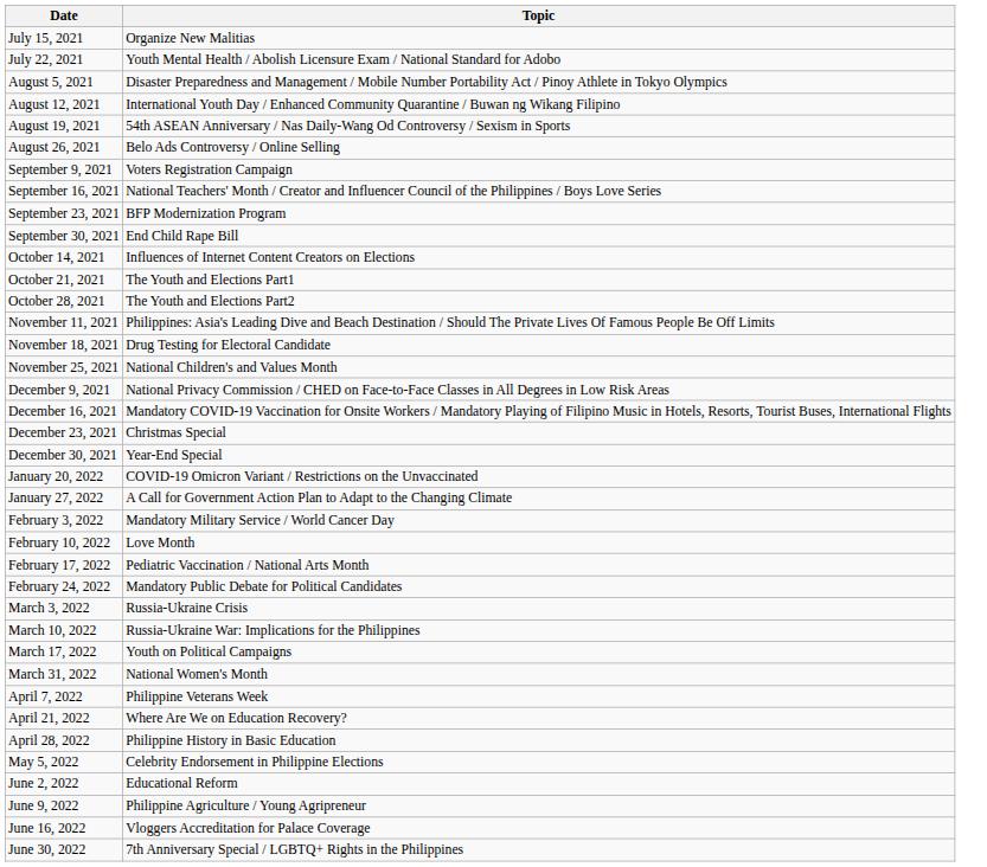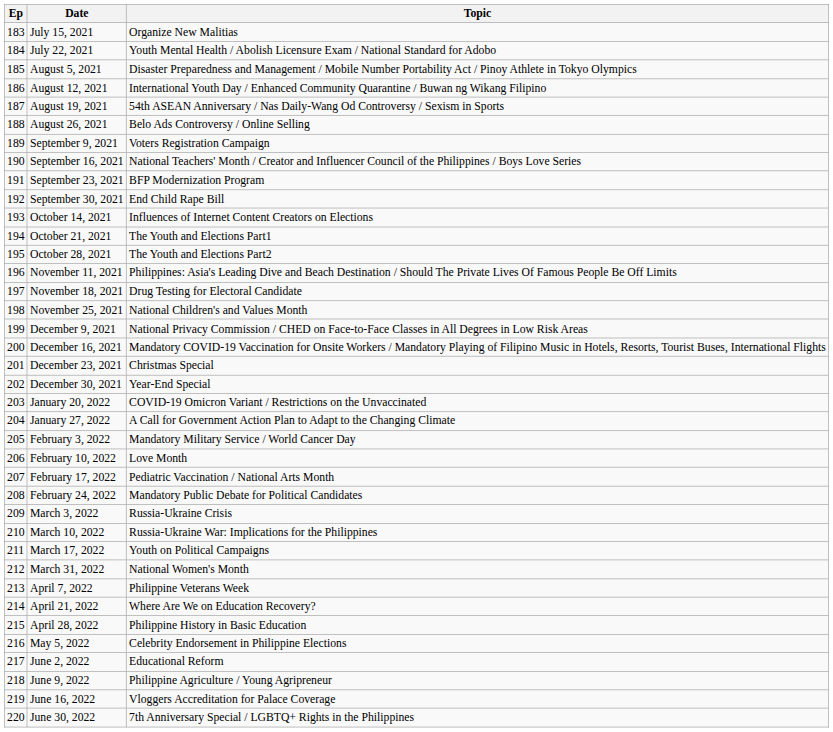 <table class="wikitable table">
 <tr>
+<th>Ep</th>
 <th>Date</th>
 <th>Topic</th>
 </tr>
 <tr>
+<td>183</td>
 <td>July 15, 2021</td>
 <td>Organize New Malitias</td>
 </tr>
 <tr>
+<td>184</td>
 <td>July 22, 2021</td>
 <td>Youth Mental Health / Abolish Licensure Exam / National Standard for Adobo</td>
 </tr>
 <tr>
+<td>185</td>
 <td>August 5, 2021</td>
 <td>Disaster Preparedness and Management / Mobile Number Portability Act / Pinoy Athlete in Tokyo Olympics</td>
 </tr>
 <tr>
+<td>186</td>
 <td>August 12, 2021</td>
 <td>International Youth Day / Enhanced Community Quarantine / Buwan ng Wikang Filipino</td>
 </tr>
 <tr>
+<td>187</td>
 <td>August 19, 2021</td>
 <td>54th ASEAN Anniversary / Nas Daily-Wang Od Controversy / Sexism in Sports</td>
 </tr>
 <tr>
+<td>188</td>
 <td>August 26, 2021</td>
 <td>Belo Ads Controversy / Online Selling</td>
 </tr>
 <tr>
+<td>189</td>
 <td>September 9, 2021</td>
 <td>Voters Registration Campaign</td>
 </tr>
 <tr>
+<td>190</td>
 <td>September 16, 2021</td>
 <td>National Teachers' Month / Creator and Influencer Council of the Philippines / Boys Love Series</td>
 </tr>
 <tr>
+<td>191</td>
 <td>September 23, 2021</td>
 <td>BFP Modernization Program</td>
 </tr>
 <tr>
+<td>192</td>
 <td>September 30, 2021</td>
 <td>End Child Rape Bill</td>
 </tr>
 <tr>
+<td>193</td>
 <td>October 14, 2021</td>
 <td>Influences of Internet Content Creators on Elections</td>
 </tr>
 <tr>
+<td>194</td>
 <td>October 21, 2021</td>
 <td>The Youth and Elections Part1</td>
 </tr>
 <tr>
+<td>195</td>
 <td>October 28, 2021</td>
 <td>The Youth and Elections Part2</td>
 </tr>
 <tr>
+<td>196</td>
 <td>November 11, 2021</td>
 <td>Philippines: Asia's Leading Dive and Beach Destination / Should The Private Lives Of Famous People Be Off Limits</td>
 </tr>
 <tr>
+<td>197</td>
 <td>November 18, 2021</td>
 <td>Drug Testing for Electoral Candidate</td>
 </tr>
 <tr>
+<td>198</td>
 <td>November 25, 2021</td>
 <td>National Children's and Values Month</td>
 </tr>
 <tr>
+<td>199</td>
 <td>December 9, 2021</td>
 <td>National Privacy Commission / CHED on Face-to-Face Classes in All Degrees in Low Risk Areas</td>
 </tr>
 <tr>
+<td>200</td>
 <td>December 16, 2021</td>
 <td>Mandatory COVID-19 Vaccination for Onsite Workers / Mandatory Playing of Filipino Music in Hotels, Resorts, Tourist Buses, International Flights</td>
 </tr>
 <tr>
+<td>201</td>
 <td>December 23, 2021</td>
 <td>Christmas Special</td>
 </tr>
 <tr>
+<td>202</td>
 <td>December 30, 2021</td>
 <td>Year-End Special</td>
 </tr>
 <tr>
+<td>203</td>
 <td>January 20, 2022</td>
 <td>COVID-19 Omicron Variant / Restrictions on the Unvaccinated</td>
 </tr>
 <tr>
+<td>204</td>
 <td>January 27, 2022</td>
 <td>A Call for Government Action Plan to Adapt to the Changing Climate</td>
 </tr>
 <tr>
+<td>205</td>
 <td>February 3, 2022</td>
 <td>Mandatory Military Service / World Cancer Day</td>
 </tr>
 <tr>
+<td>206</td>
 <td>February 10, 2022</td>
 <td>Love Month</td>
 </tr>
 <tr>
+<td>207</td>
 <td>February 17, 2022</td>
 <td>Pediatric Vaccination / National Arts Month</td>
 </tr>
 <tr>
+<td>208</td>
 <td>February 24, 2022</td>
 <td>Mandatory Public Debate for Political Candidates</td>
 </tr>
 <tr>
+<td>209</td>
 <td>March 3, 2022</td>
 <td>Russia-Ukraine Crisis</td>
 </tr>
 <tr>
+<td>210</td>
 <td>March 10, 2022</td>
 <td>Russia-Ukraine War: Implications for the Philippines</td>
 </tr>
 <tr>
+<td>211</td>
 <td>March 17, 2022</td>
 <td>Youth on Political Campaigns</td>
 </tr>
 <tr>
+<td>212</td>
 <td>March 31, 2022</td>
 <td>National Women's Month</td>
 </tr>
 <tr>
+<td>213</td>
 <td>April 7, 2022</td>
 <td>Philippine Veterans Week</td>
 </tr>
 <tr>
+<td>214</td>
 <td>April 21, 2022</td>
 <td>Where Are We on Education Recovery?</td>
 </tr>
 <tr>
+<td>215</td>
 <td>April 28, 2022</td>
 <td>Philippine History in Basic Education</td>
 </tr>
 <tr>
+<td>216</td>
 <td>May 5, 2022</td>
 <td>Celebrity Endorsement in Philippine Elections</td>
 </tr>
 <tr>
+<td>217</td>
 <td>June 2, 2022</td>
 <td>Educational Reform</td>
 </tr>
 <tr>
+<td>218</td>
 <td>June 9, 2022</td>
 <td>Philippine Agriculture / Young Agripreneur</td>
 </tr>
 <tr>
+<td>219</td>
 <td>June 16, 2022</td>
 <td>Vloggers Accreditation for Palace Coverage</td>
 </tr>
 <tr>
+<td>220</td>
 <td>June 30, 2022</td>
 <td>7th Anniversary Special / LGBTQ+ Rights in the Philippines</td>
 </tr>
 </table>
